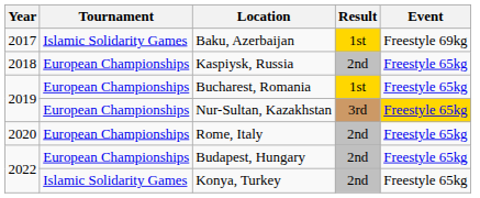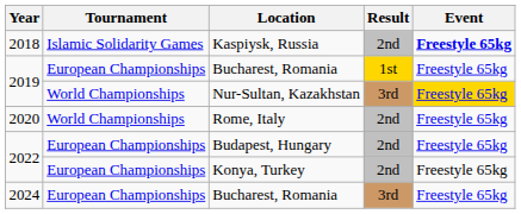 <table class="wikitable" style="font-size:95%;">
 <tr>
 <th>Year</th>
 <th>Tournament</th>
 <th>Location</th>
 <th>Result</th>
 <th>Event</th>
 </tr>
 <tr>
-<td>2017</td>
+<td>2018</td>
 <td><a href='#'>Islamic Solidarity Games</a></td>
-<td>Baku, Azerbaijan</td>
-<td align="center" bgcolor="gold">1st</td>
-<td>Freestyle 69kg</td>
-</tr>
-<tr>
-<td>2018</td>
-<td><a href='#'>European Championships</a></td>
 <td>Kaspiysk, Russia</td>
 <td align="center" bgcolor="silver">2nd</td>
-<td><a href='#'>Freestyle 65kg</a></td>
+<td><strong><a href='#'>Freestyle 65kg</a></strong></td>
 </tr>
 <tr>
 <td rowspan=2>2019</td>
 <td><a href='#'>European Championships</a></td>
 <td>Bucharest, Romania</td>
 <td align="center" bgcolor="gold">1st</td>
 <td><a href='#'>Freestyle 65kg</a></td>
 </tr>
 <tr>
-<td><a href='#'>European Championships</a></td>
+<td><a href='#'>World Championships</a></td>
 <td>Nur-Sultan, Kazakhstan</td>
 <td align="center" bgcolor="cc9966">3rd</td>
 <td style="background: gold;"><a href='#'>Freestyle 65kg</a></td>
 </tr>
 <tr>
 <td>2020</td>
-<td><a href='#'>European Championships</a></td>
+<td><a href='#'>World Championships</a></td>
 <td>Rome, Italy</td>
 <td align="center" bgcolor="silver">2nd</td>
 <td><a href='#'>Freestyle 65kg</a></td>
 </tr>
 <tr>
 <td rowspan=2>2022</td>
 <td><a href='#'>European Championships</a></td>
 <td>Budapest, Hungary</td>
 <td align="center" bgcolor="silver">2nd</td>
 <td><a href='#'>Freestyle 65kg</a></td>
 </tr>
 <tr>
-<td><a href='#'>Islamic Solidarity Games</a></td>
+<td><a href='#'>European Championships</a></td>
 <td>Konya, Turkey</td>
 <td align="center" bgcolor="silver">2nd</td>
 <td>Freestyle 65kg</td>
 </tr>
+<tr>
+<td>2024</td>
+<td><a href='#'>European Championships</a></td>
+<td>Bucharest, Romania</td>
+<td align="center" bgcolor="cc9966">3rd</td>
+<td><a href='#'>Freestyle 65kg</a></td>
+</tr>
 </table>
